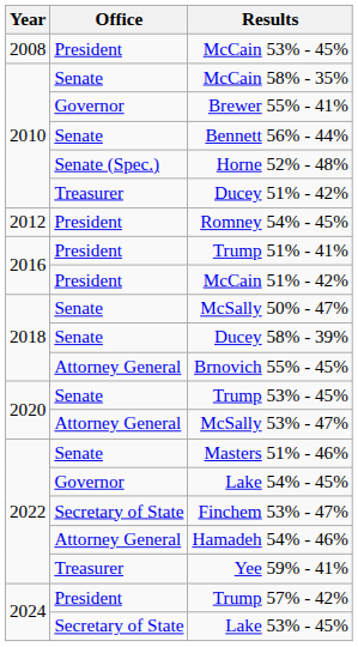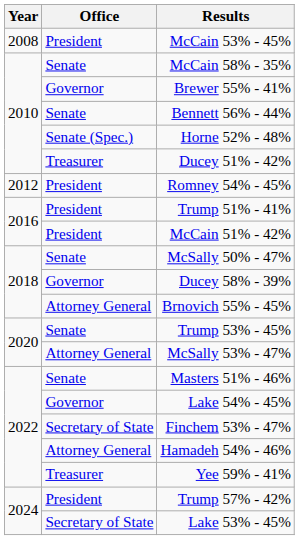 <table class=wikitable>
 <tr>
 <th>Year</th>
 <th>Office</th>
 <th>Results</th>
 </tr>
 <tr>
 <td>2008</td>
 <td><a href='#'>President</a></td>
 <td align="right" ><a href='#'>McCain</a> 53% - 45%</td>
 </tr>
 <tr>
 <td rowspan=5>2010</td>
 <td><a href='#'>Senate</a></td>
 <td align="right" ><a href='#'>McCain</a> 58% - 35%</td>
 </tr>
 <tr>
 <td><a href='#'>Governor</a></td>
 <td align="right" ><a href='#'>Brewer</a> 55% - 41%</td>
 </tr>
 <tr>
 <td><a href='#'>Senate</a></td>
 <td align="right" ><a href='#'>Bennett</a> 56% - 44%</td>
 </tr>
 <tr>
 <td><a href='#'>Senate (Spec.)</a></td>
 <td align="right" ><a href='#'>Horne</a> 52% - 48%</td>
 </tr>
 <tr>
 <td><a href='#'>Treasurer</a></td>
 <td align="right" ><a href='#'>Ducey</a> 51% - 42%</td>
 </tr>
 <tr>
 <td>2012</td>
 <td><a href='#'>President</a></td>
 <td align="right" ><a href='#'>Romney</a> 54% - 45%</td>
 </tr>
 <tr>
 <td rowspan=2>2016</td>
 <td><a href='#'>President</a></td>
 <td align="right" ><a href='#'>Trump</a> 51% - 41%</td>
 </tr>
 <tr>
 <td><a href='#'>President</a></td>
 <td align="right" ><a href='#'>McCain</a> 51% - 42%</td>
 </tr>
 <tr>
 <td rowspan=3>2018</td>
 <td><a href='#'>Senate</a></td>
 <td align="right" ><a href='#'>McSally</a> 50% - 47%</td>
 </tr>
 <tr>
-<td><a href='#'>Senate</a></td>
+<td><a href='#'>Governor</a></td>
 <td align="right" ><a href='#'>Ducey</a> 58% - 39%</td>
 </tr>
 <tr>
 <td><a href='#'>Attorney General</a></td>
 <td align="right" ><a href='#'>Brnovich</a> 55% - 45%</td>
 </tr>
 <tr>
 <td rowspan=2>2020</td>
 <td><a href='#'>Senate</a></td>
 <td align="right" ><a href='#'>Trump</a> 53% - 45%</td>
 </tr>
 <tr>
 <td><a href='#'>Attorney General</a></td>
 <td align="right" ><a href='#'>McSally</a> 53% - 47%</td>
 </tr>
 <tr>
 <td rowspan=5>2022</td>
 <td><a href='#'>Senate</a></td>
 <td align="right" ><a href='#'>Masters</a> 51% - 46%</td>
 </tr>
 <tr>
 <td><a href='#'>Governor</a></td>
 <td align="right" ><a href='#'>Lake</a> 54% - 45%</td>
 </tr>
 <tr>
 <td><a href='#'>Secretary of State</a></td>
 <td align="right" ><a href='#'>Finchem</a> 53% - 47%</td>
 </tr>
 <tr>
 <td><a href='#'>Attorney General</a></td>
 <td align="right" ><a href='#'>Hamadeh</a> 54% - 46%</td>
 </tr>
 <tr>
 <td><a href='#'>Treasurer</a></td>
 <td align="right" ><a href='#'>Yee</a> 59% - 41%</td>
 </tr>
 <tr>
 <td rowspan=2>2024</td>
 <td><a href='#'>President</a></td>
 <td align="right" ><a href='#'>Trump</a> 57% - 42%</td>
 </tr>
 <tr>
 <td><a href='#'>Secretary of State</a></td>
 <td align="right" ><a href='#'>Lake</a> 53% - 45%</td>
 </tr>
 </table>
